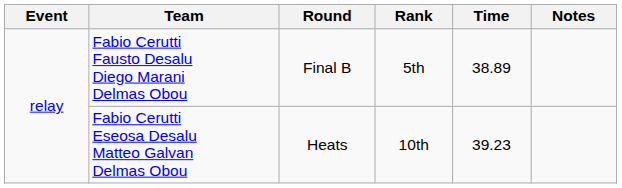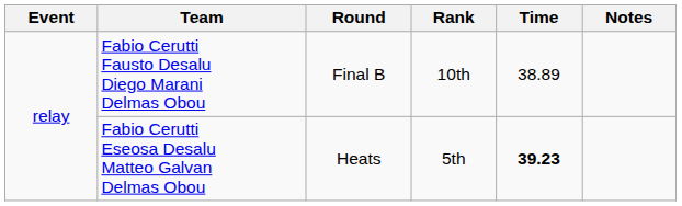 <table class="wikitable" width=50% style="font-size:100%; text-align:center;">
 <tr>
 <th>Event</th>
 <th>Team</th>
 <th>Round</th>
 <th>Rank</th>
 <th>Time</th>
 <th>Notes</th>
 </tr>
 <tr>
 <td rowspan=2><a href='#'> relay</a></td>
 <td align=left><a href='#'>Fabio Cerutti</a><br><a href='#'>Fausto Desalu</a><br><a href='#'>Diego Marani</a><br><a href='#'>Delmas Obou</a></td>
 <td>Final B</td>
-<td>5th</td>
+<td>10th</td>
 <td>38.89</td>
 <td></td>
 </tr>
 <tr>
 <td align=left><a href='#'>Fabio Cerutti</a><br><a href='#'>Eseosa Desalu</a><br><a href='#'>Matteo Galvan</a><br><a href='#'>Delmas Obou</a></td>
 <td>Heats</td>
-<td>10th</td>
-<td>39.23</td>
+<td>5th</td>
+<td><strong>39.23</strong></td>
 <td></td>
 </tr>
 </table>
